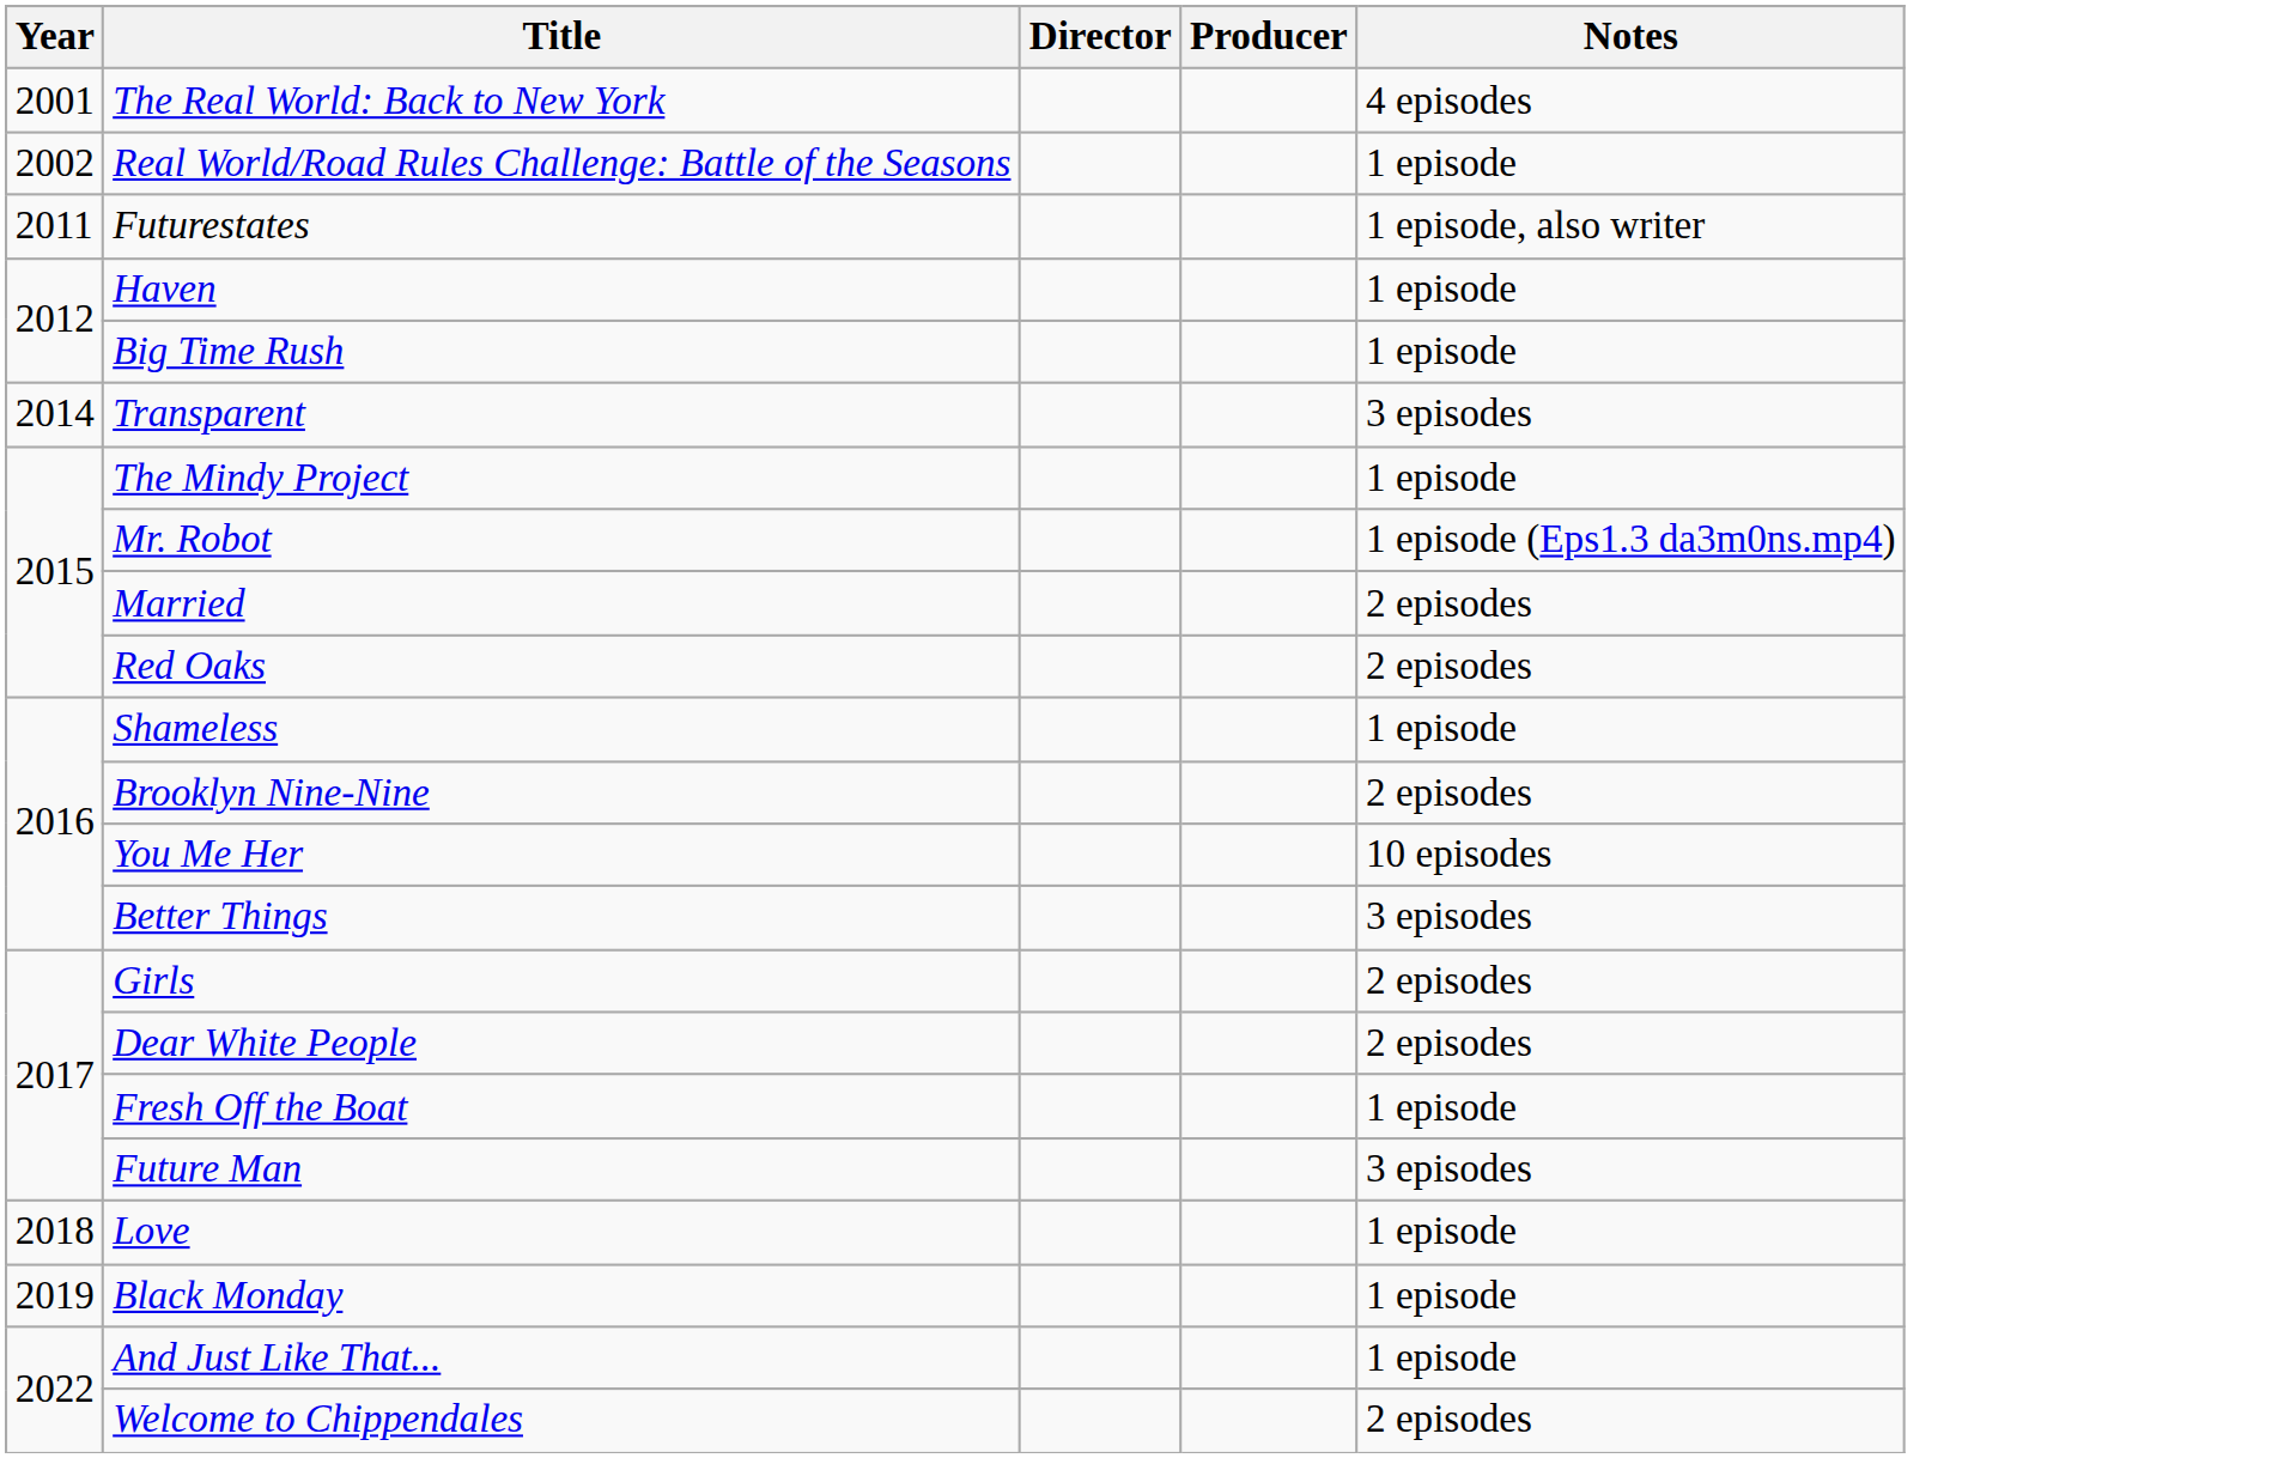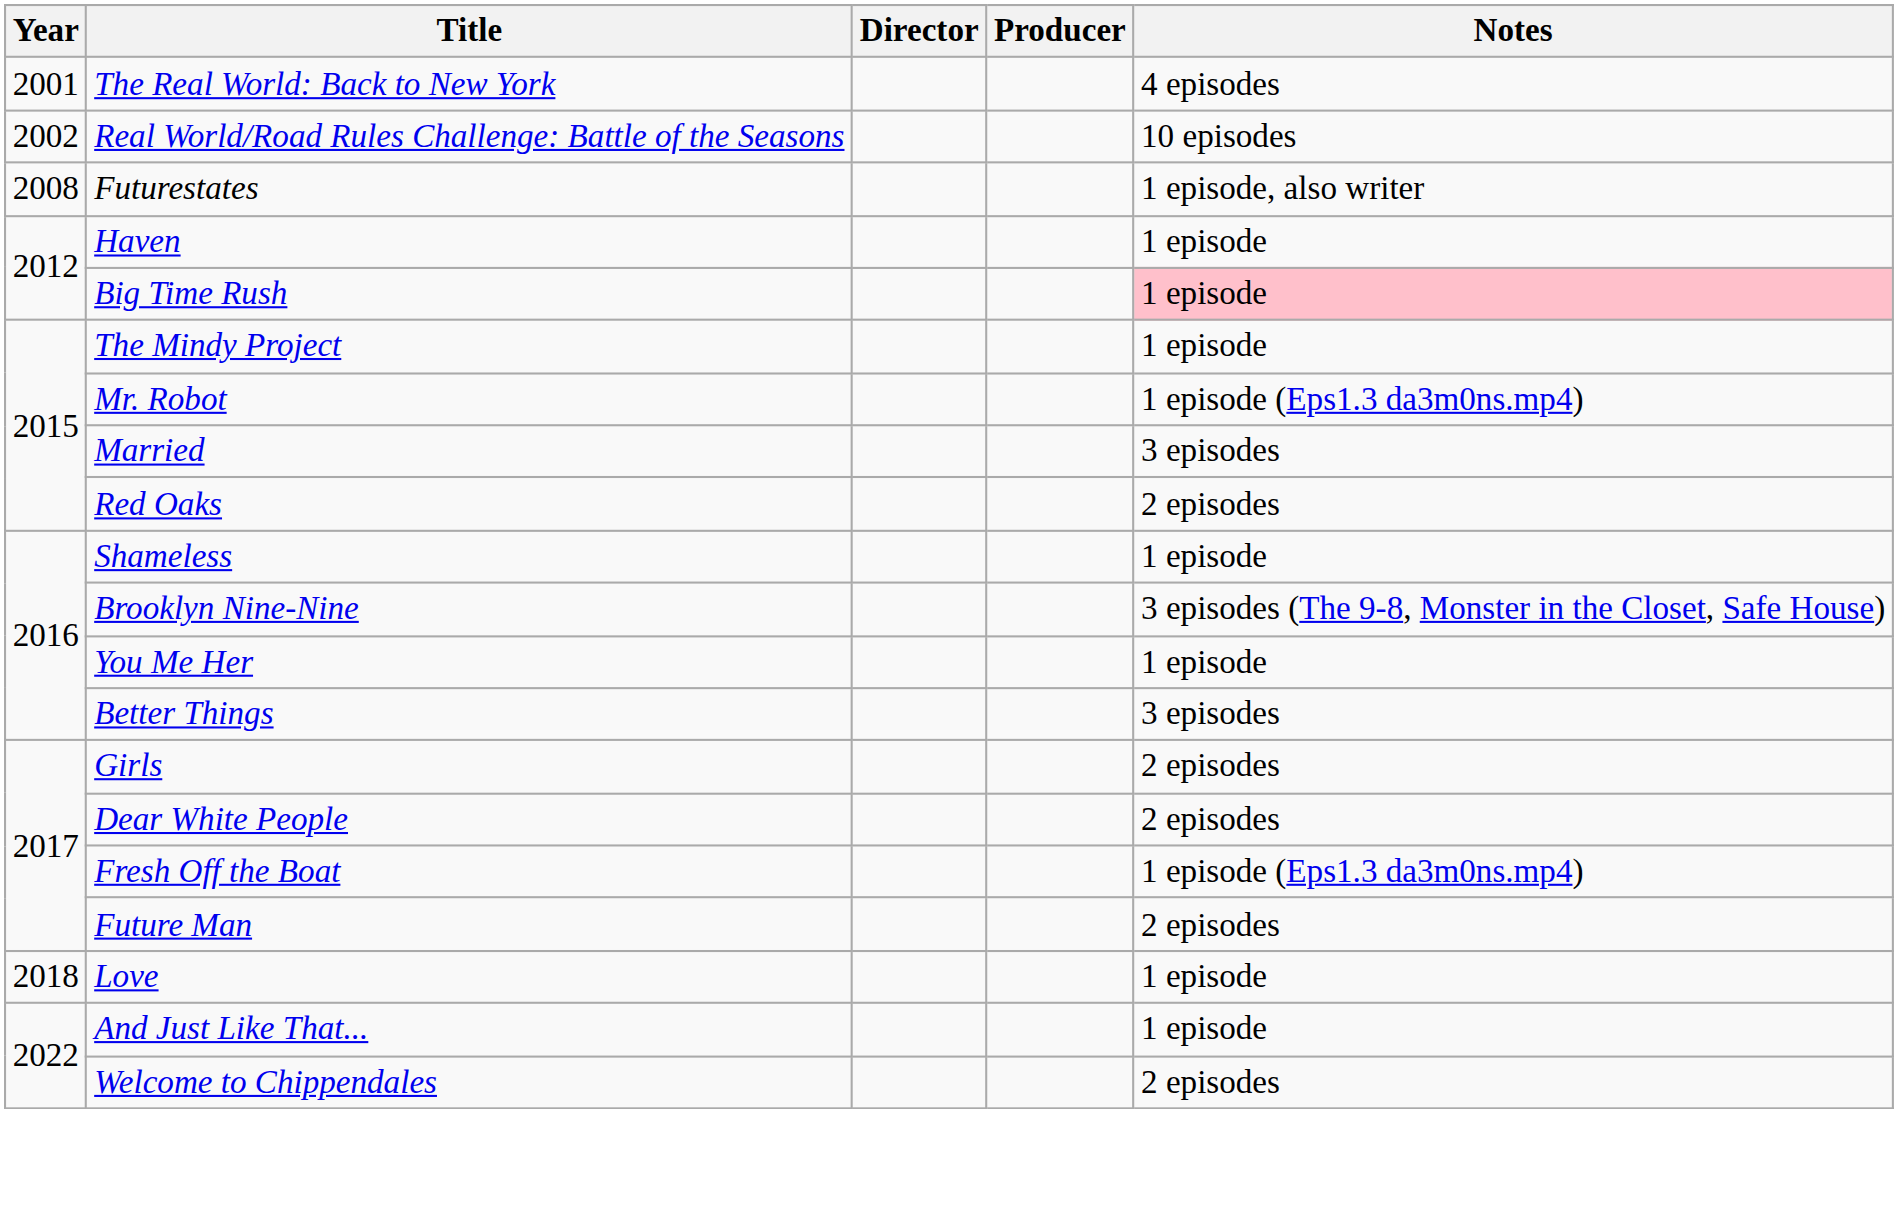 <table class="wikitable">
 <tr>
 <th>Year</th>
 <th>Title</th>
 <th>Director</th>
 <th>Producer</th>
 <th>Notes</th>
 </tr>
 <tr>
 <td>2001</td>
 <td><em><a href='#'>The Real World: Back to New York</a></em></td>
 <td></td>
 <td></td>
 <td>4 episodes</td>
 </tr>
 <tr>
 <td>2002</td>
 <td><em><a href='#'>Real World/Road Rules Challenge: Battle of the Seasons</a></em></td>
 <td></td>
 <td></td>
-<td>1 episode</td>
+<td>10 episodes</td>
 </tr>
 <tr>
-<td>2011</td>
+<td>2008</td>
 <td><em>Futurestates</em></td>
 <td></td>
 <td></td>
 <td>1 episode, also writer</td>
 </tr>
 <tr>
 <td rowspan=2>2012</td>
 <td><em><a href='#'>Haven</a></em></td>
 <td></td>
 <td></td>
 <td>1 episode</td>
 </tr>
 <tr>
 <td><em><a href='#'>Big Time Rush</a></em></td>
 <td></td>
 <td></td>
-<td>1 episode</td>
-</tr>
-<tr>
-<td>2014</td>
-<td><em><a href='#'>Transparent</a></em></td>
-<td></td>
-<td></td>
-<td>3 episodes</td>
+<td style="background: pink;">1 episode</td>
 </tr>
 <tr>
 <td rowspan=4>2015</td>
 <td><em><a href='#'>The Mindy Project</a></em></td>
 <td></td>
 <td></td>
 <td>1 episode</td>
 </tr>
 <tr>
 <td><em><a href='#'>Mr. Robot</a></em></td>
 <td></td>
 <td></td>
 <td>1 episode (<a href='#'>Eps1.3 da3m0ns.mp4</a>)</td>
 </tr>
 <tr>
 <td><em><a href='#'>Married</a></em></td>
 <td></td>
 <td></td>
-<td>2 episodes</td>
+<td>3 episodes</td>
 </tr>
 <tr>
 <td><em><a href='#'>Red Oaks</a></em></td>
 <td></td>
 <td></td>
 <td>2 episodes</td>
 </tr>
 <tr>
 <td rowspan=4>2016</td>
 <td><em><a href='#'>Shameless</a></em></td>
 <td></td>
 <td></td>
 <td>1 episode</td>
 </tr>
 <tr>
 <td><em><a href='#'>Brooklyn Nine-Nine</a></em></td>
 <td></td>
 <td></td>
-<td>2 episodes</td>
+<td>3 episodes (<a href='#'>The 9-8</a>, <a href='#'>Monster in the Closet</a>, <a href='#'>Safe House</a>)</td>
 </tr>
 <tr>
 <td><em><a href='#'>You Me Her</a></em></td>
 <td></td>
 <td></td>
-<td>10 episodes</td>
+<td>1 episode</td>
 </tr>
 <tr>
 <td><em><a href='#'>Better Things</a></em></td>
 <td></td>
 <td></td>
 <td>3 episodes</td>
 </tr>
 <tr>
 <td rowspan=4>2017</td>
 <td><em><a href='#'>Girls</a></em></td>
 <td></td>
 <td></td>
 <td>2 episodes</td>
 </tr>
 <tr>
 <td><em><a href='#'>Dear White People</a></em></td>
 <td></td>
 <td></td>
 <td>2 episodes</td>
 </tr>
 <tr>
 <td><em><a href='#'>Fresh Off the Boat</a></em></td>
 <td></td>
 <td></td>
-<td>1 episode</td>
+<td>1 episode (<a href='#'>Eps1.3 da3m0ns.mp4</a>)</td>
 </tr>
 <tr>
 <td><em><a href='#'>Future Man</a></em></td>
 <td></td>
 <td></td>
-<td>3 episodes</td>
+<td>2 episodes</td>
 </tr>
 <tr>
 <td>2018</td>
 <td><em><a href='#'>Love</a></em></td>
-<td></td>
-<td></td>
-<td>1 episode</td>
-</tr>
-<tr>
-<td>2019</td>
-<td><em><a href='#'>Black Monday</a></em></td>
 <td></td>
 <td></td>
 <td>1 episode</td>
 </tr>
 <tr>
 <td rowspan=2>2022</td>
 <td><em><a href='#'>And Just Like That...</a></em></td>
 <td></td>
 <td></td>
 <td>1 episode</td>
 </tr>
 <tr>
 <td><em><a href='#'>Welcome to Chippendales</a></em></td>
 <td></td>
 <td></td>
 <td>2 episodes</td>
 </tr>
 </table>
